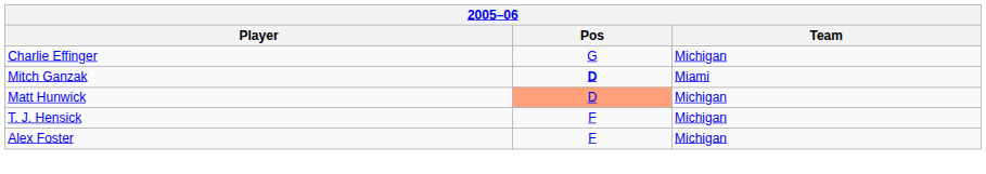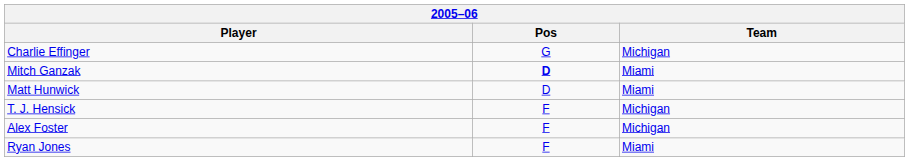 <table class="wikitable" width=95%>
 <tr>
 <th colspan=3><a href='#'>2005–06</a></th>
 </tr>
 <tr>
 <th>Player</th>
 <th>Pos</th>
 <th>Team</th>
 </tr>
 <tr>
 <td><a href='#'>Charlie Effinger</a></td>
 <td style="text-align:center;"><a href='#'>G</a></td>
 <td><a href='#'>Michigan</a></td>
 </tr>
 <tr>
 <td><a href='#'>Mitch Ganzak</a></td>
 <td style="text-align:center;"><strong><a href='#'>D</a></strong></td>
 <td><a href='#'>Miami</a></td>
 </tr>
 <tr>
 <td><a href='#'>Matt Hunwick</a></td>
-<td style="background: lightsalmon; text-align:center;"><a href='#'>D</a></td>
-<td><a href='#'>Michigan</a></td>
+<td style="text-align:center;"><a href='#'>D</a></td>
+<td><a href='#'>Miami</a></td>
 </tr>
 <tr>
 <td><a href='#'>T. J. Hensick</a></td>
 <td style="text-align:center;"><a href='#'>F</a></td>
 <td><a href='#'>Michigan</a></td>
 </tr>
 <tr>
 <td><a href='#'>Alex Foster</a></td>
 <td style="text-align:center;"><a href='#'>F</a></td>
 <td><a href='#'>Michigan</a></td>
 </tr>
+<tr>
+<td><a href='#'>Ryan Jones</a></td>
+<td style="text-align:center;"><a href='#'>F</a></td>
+<td><a href='#'>Miami</a></td>
+</tr>
 </table>
